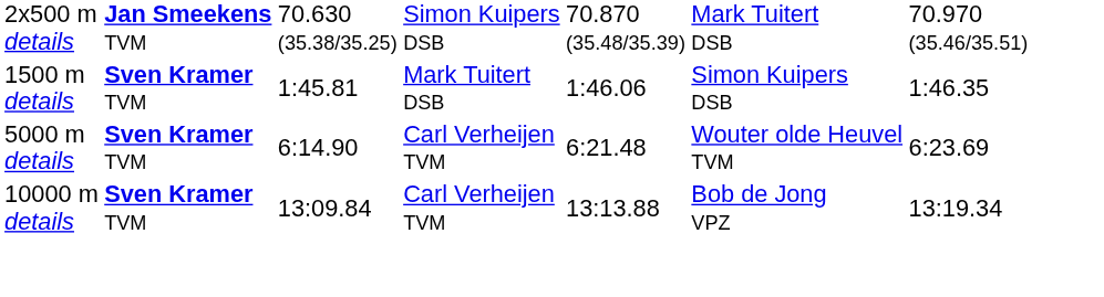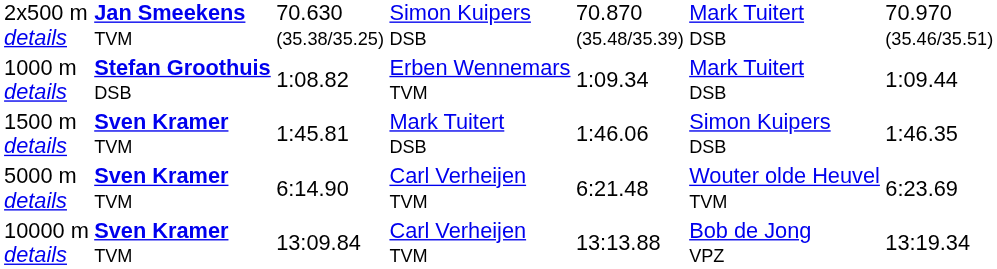 <table>
 <tr>
 <td>2x500 m<br><a href='#'><em>details</em></a></td>
 <td><strong><a href='#'>Jan Smeekens</a></strong><br><small>TVM</small></td>
 <td>70.630<br><small>(35.38/35.25)</small></td>
 <td><a href='#'>Simon Kuipers</a><br><small>DSB</small></td>
 <td>70.870<br><small>(35.48/35.39)</small></td>
 <td><a href='#'>Mark Tuitert</a><br><small>DSB</small></td>
 <td>70.970<br><small>(35.46/35.51)</small></td>
+</tr>
+<tr>
+<td>1000 m<br><a href='#'><em>details</em></a></td>
+<td><strong><a href='#'>Stefan Groothuis</a></strong><br><small>DSB</small></td>
+<td>1:08.82</td>
+<td><a href='#'>Erben Wennemars</a><br><small>TVM</small></td>
+<td>1:09.34</td>
+<td><a href='#'>Mark Tuitert</a><br><small>DSB</small></td>
+<td>1:09.44</td>
 </tr>
 <tr>
 <td>1500 m<br><a href='#'><em>details</em></a></td>
 <td><strong><a href='#'>Sven Kramer</a></strong><br><small>TVM</small></td>
 <td>1:45.81</td>
 <td><a href='#'>Mark Tuitert</a><br><small>DSB</small></td>
 <td>1:46.06</td>
 <td><a href='#'>Simon Kuipers</a><br><small>DSB</small></td>
 <td>1:46.35</td>
 </tr>
 <tr>
 <td>5000 m<br><a href='#'><em>details</em></a></td>
 <td><strong><a href='#'>Sven Kramer</a></strong><br><small>TVM</small></td>
 <td>6:14.90</td>
 <td><a href='#'>Carl Verheijen</a><br><small>TVM</small></td>
 <td>6:21.48</td>
 <td><a href='#'>Wouter olde Heuvel</a><br><small>TVM</small></td>
 <td>6:23.69</td>
 </tr>
 <tr>
 <td>10000 m<br><a href='#'><em>details</em></a></td>
 <td><strong><a href='#'>Sven Kramer</a></strong><br><small>TVM</small></td>
 <td>13:09.84</td>
 <td><a href='#'>Carl Verheijen</a><br><small>TVM</small></td>
 <td>13:13.88</td>
 <td><a href='#'>Bob de Jong</a><br><small>VPZ</small></td>
 <td>13:19.34</td>
 </tr>
 </table>
